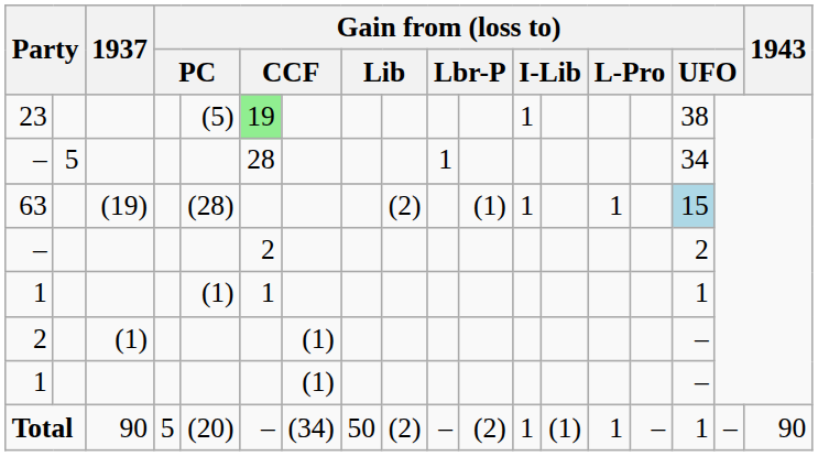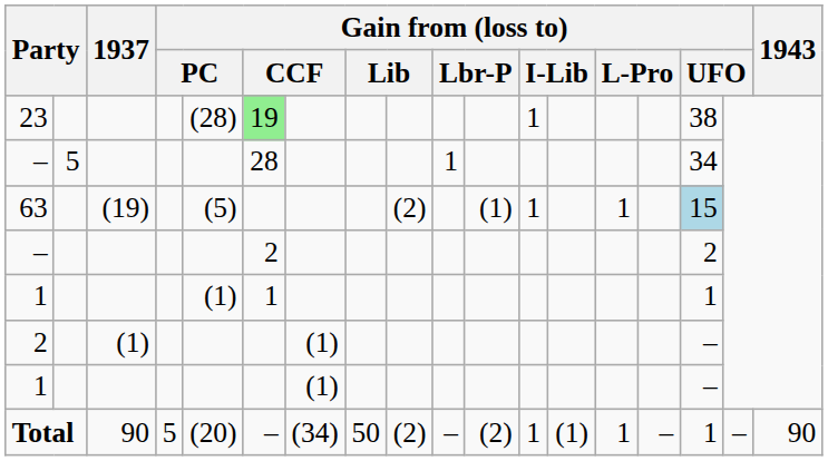 <table class="wikitable" style="text-align:right">
 <tr>
 <th rowspan="2" colspan="2">Party</th>
 <th rowspan="2" style="width:1em;">1937</th>
 <th colspan="14">Gain from (loss to)</th>
 <th rowspan="2" style="width:1em;">1943</th>
 </tr>
 <tr>
 <th colspan="2">PC</th>
 <th colspan="2">CCF</th>
 <th colspan="2">Lib</th>
 <th colspan="2">Lbr-P</th>
 <th colspan="2">I-Lib</th>
 <th colspan="2">L-Pro</th>
 <th colspan="2">UFO</th>
 </tr>
 <tr>
 <td>23</td>
 <td></td>
 <td></td>
 <td></td>
-<td>(5)</td>
+<td>(28)</td>
 <td style="background: lightgreen;">19</td>
 <td></td>
 <td></td>
 <td></td>
 <td></td>
 <td></td>
 <td>1</td>
 <td></td>
 <td></td>
 <td></td>
 <td>38</td>
 </tr>
 <tr>
 <td>–</td>
 <td>5</td>
 <td></td>
 <td></td>
 <td></td>
 <td>28</td>
 <td></td>
 <td></td>
 <td></td>
 <td>1</td>
 <td></td>
 <td></td>
 <td></td>
 <td></td>
 <td></td>
 <td>34</td>
 </tr>
 <tr>
 <td>63</td>
 <td></td>
 <td>(19)</td>
 <td></td>
-<td>(28)</td>
+<td>(5)</td>
 <td></td>
 <td></td>
 <td></td>
 <td>(2)</td>
 <td></td>
 <td>(1)</td>
 <td>1</td>
 <td></td>
 <td>1</td>
 <td></td>
 <td style="background: lightblue;">15</td>
 </tr>
 <tr>
 <td>–</td>
 <td></td>
 <td></td>
 <td></td>
 <td></td>
 <td>2</td>
 <td></td>
 <td></td>
 <td></td>
 <td></td>
 <td></td>
 <td></td>
 <td></td>
 <td></td>
 <td></td>
 <td>2</td>
 </tr>
 <tr>
 <td>1</td>
 <td></td>
 <td></td>
 <td></td>
 <td>(1)</td>
 <td>1</td>
 <td></td>
 <td></td>
 <td></td>
 <td></td>
 <td></td>
 <td></td>
 <td></td>
 <td></td>
 <td></td>
 <td>1</td>
 </tr>
 <tr>
 <td>2</td>
 <td></td>
 <td>(1)</td>
 <td></td>
 <td></td>
 <td></td>
 <td>(1)</td>
 <td></td>
 <td></td>
 <td></td>
 <td></td>
 <td></td>
 <td></td>
 <td></td>
 <td></td>
 <td>–</td>
 </tr>
 <tr>
 <td>1</td>
 <td></td>
 <td></td>
 <td></td>
 <td></td>
 <td></td>
 <td>(1)</td>
 <td></td>
 <td></td>
 <td></td>
 <td></td>
 <td></td>
 <td></td>
 <td></td>
 <td></td>
 <td>–</td>
 </tr>
 <tr>
 <td colspan="2" style="text-align:left;"><strong>Total</strong></td>
 <td>90</td>
 <td>5</td>
 <td>(20)</td>
 <td>–</td>
 <td>(34)</td>
 <td>50</td>
 <td>(2)</td>
 <td>–</td>
 <td>(2)</td>
 <td>1</td>
 <td>(1)</td>
 <td>1</td>
 <td>–</td>
 <td>1</td>
 <td>–</td>
 <td>90</td>
 </tr>
 </table>
